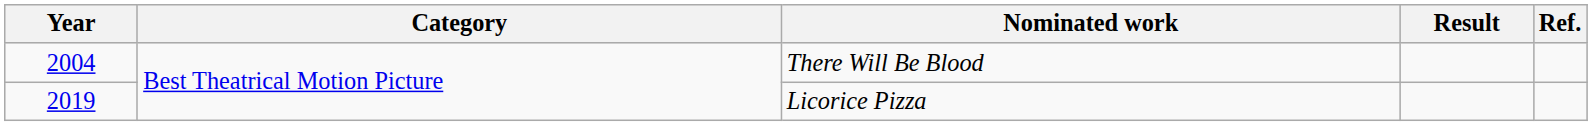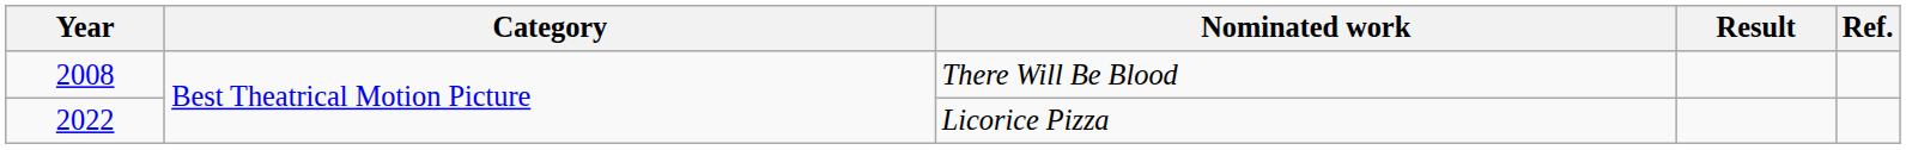 <table class=wikitable>
 <tr>
 <th scope="col" style="width:5em;">Year</th>
 <th scope="col" style="width:26em;">Category</th>
 <th scope="col" style="width:25em;">Nominated work</th>
 <th scope="col" style="width:5em;">Result</th>
 <th>Ref.</th>
 </tr>
 <tr>
-<td style="text-align:center;"><a href='#'>2004</a></td>
+<td style="text-align:center;"><a href='#'>2008</a></td>
 <td rowspan="2"><a href='#'>Best Theatrical Motion Picture</a></td>
 <td><em>There Will Be Blood</em></td>
 <td></td>
 <td></td>
 </tr>
 <tr>
-<td style="text-align:center;"><a href='#'>2019</a></td>
+<td style="text-align:center;"><a href='#'>2022</a></td>
 <td><em>Licorice Pizza</em></td>
 <td></td>
 <td></td>
 </tr>
 </table>
